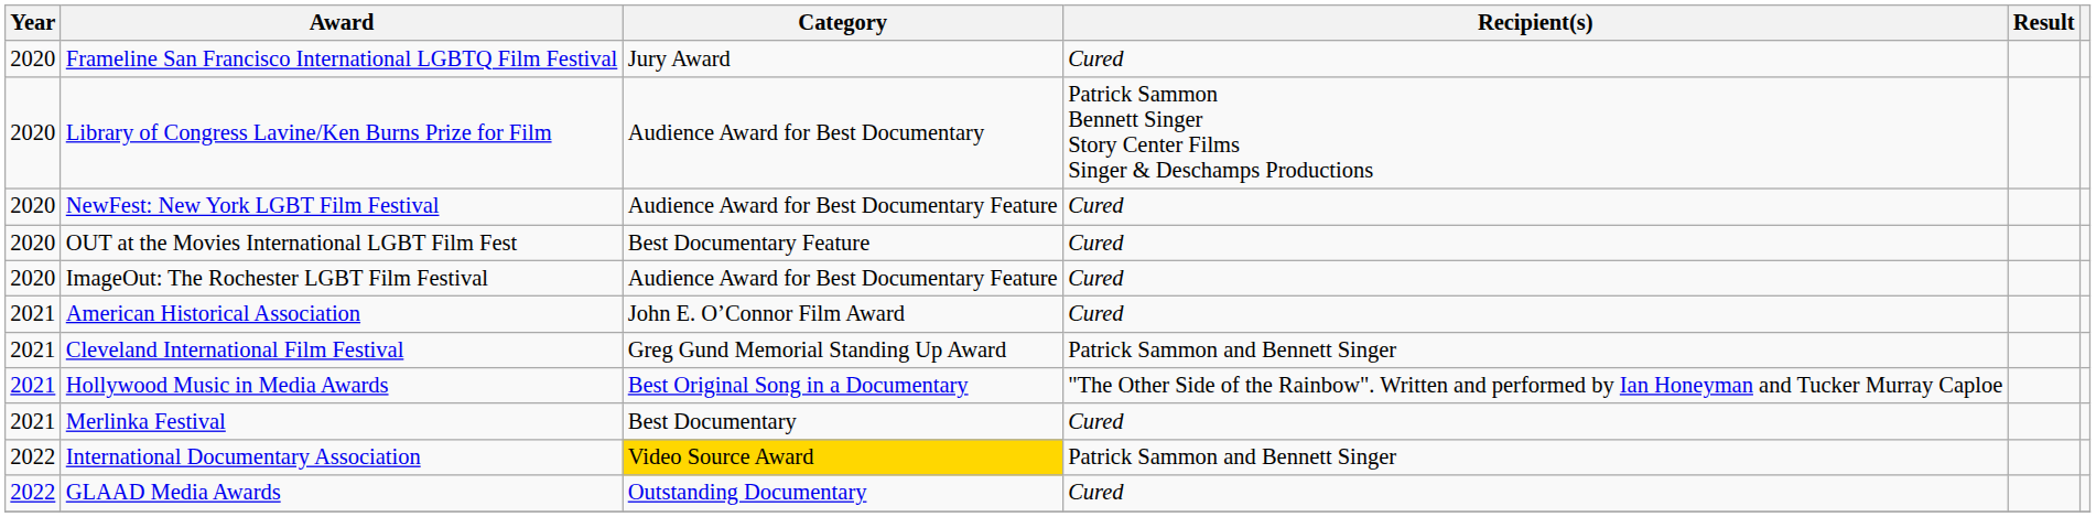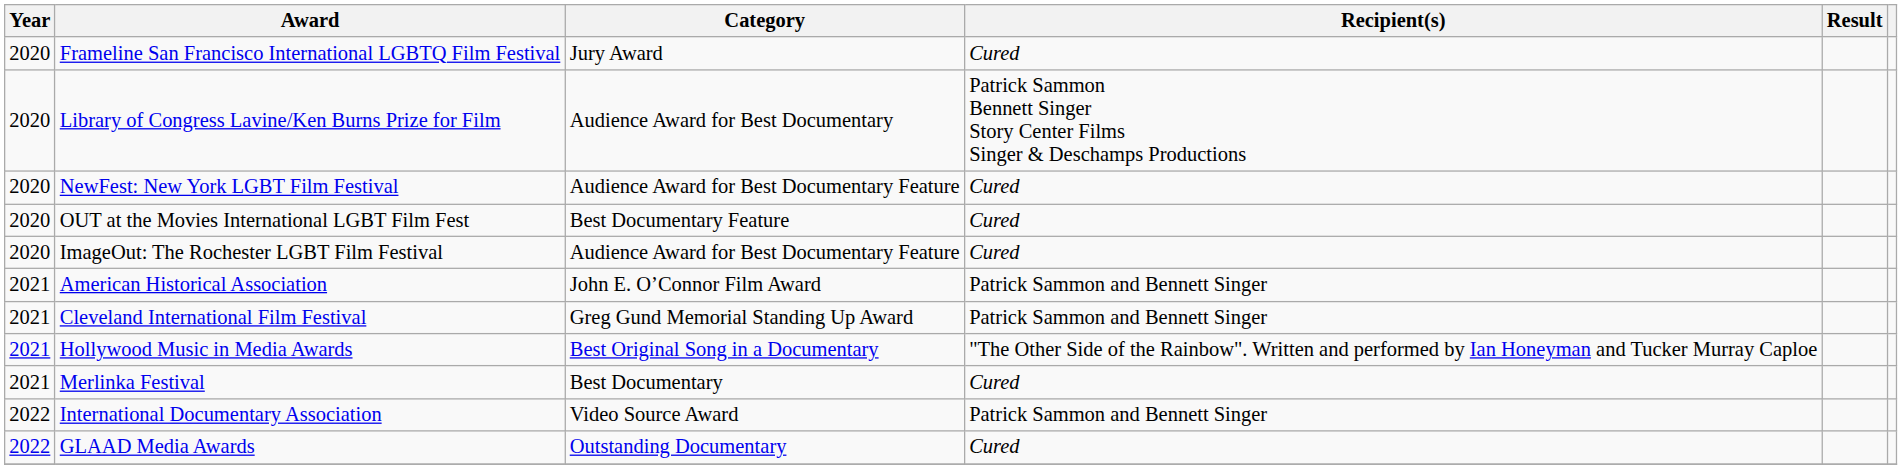 <table class="wikitable plainrowheaders sortable">
 <tr>
 <th scope="col">Year</th>
 <th scope="col">Award</th>
 <th scope="col">Category</th>
 <th scope="col">Recipient(s)</th>
 <th scope="col">Result</th>
 <th scope="col" class="unsortable"></th>
 </tr>
 <tr>
 <td>2020</td>
 <td><a href='#'>Frameline San Francisco International LGBTQ Film Festival</a></td>
 <td>Jury Award</td>
 <td><em>Cured</em></td>
 <td></td>
 <td></td>
 </tr>
 <tr>
 <td>2020</td>
 <td><a href='#'>Library of Congress Lavine/Ken Burns Prize for Film</a></td>
 <td>Audience Award for Best Documentary</td>
 <td>Patrick Sammon<br>Bennett Singer<br>Story Center Films<br>Singer & Deschamps Productions</td>
 <td></td>
 <td></td>
 </tr>
 <tr>
 <td>2020</td>
 <td><a href='#'>NewFest: New York LGBT Film Festival</a></td>
 <td>Audience Award for Best Documentary Feature</td>
 <td><em>Cured</em></td>
 <td></td>
 <td></td>
 </tr>
 <tr>
 <td>2020</td>
 <td>OUT at the Movies International LGBT Film Fest</td>
 <td>Best Documentary Feature</td>
 <td><em>Cured</em></td>
 <td></td>
 <td></td>
 </tr>
 <tr>
 <td>2020</td>
 <td>ImageOut: The Rochester LGBT Film Festival</td>
 <td>Audience Award for Best Documentary Feature</td>
 <td><em>Cured</em></td>
 <td></td>
 <td></td>
 </tr>
 <tr>
 <td>2021</td>
 <td><a href='#'>American Historical Association</a></td>
 <td>John E. O’Connor Film Award</td>
-<td><em>Cured</em></td>
+<td>Patrick Sammon and Bennett Singer</td>
 <td></td>
 <td></td>
 </tr>
 <tr>
 <td>2021</td>
 <td><a href='#'>Cleveland International Film Festival</a></td>
 <td>Greg Gund Memorial Standing Up Award</td>
 <td>Patrick Sammon and Bennett Singer</td>
 <td></td>
 <td></td>
 </tr>
 <tr>
 <td><a href='#'>2021</a></td>
 <td><a href='#'>Hollywood Music in Media Awards</a></td>
 <td><a href='#'>Best Original Song in a Documentary</a></td>
 <td>"The Other Side of the Rainbow". Written and performed by <a href='#'>Ian Honeyman</a> and Tucker Murray Caploe</td>
 <td></td>
 <td></td>
 </tr>
 <tr>
 <td>2021</td>
 <td><a href='#'>Merlinka Festival</a></td>
 <td>Best Documentary</td>
 <td><em>Cured</em></td>
 <td></td>
 <td></td>
 </tr>
 <tr>
 <td>2022</td>
 <td><a href='#'>International Documentary Association</a></td>
-<td style="background: gold;">Video Source Award</td>
+<td>Video Source Award</td>
 <td>Patrick Sammon and Bennett Singer</td>
 <td></td>
 <td></td>
 </tr>
 <tr>
 <td><a href='#'>2022</a></td>
 <td><a href='#'>GLAAD Media Awards</a></td>
 <td><a href='#'>Outstanding Documentary</a></td>
 <td><em>Cured</em></td>
 <td></td>
 <td></td>
 </tr>
 <tr>
 </tr>
 </table>
